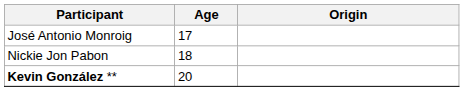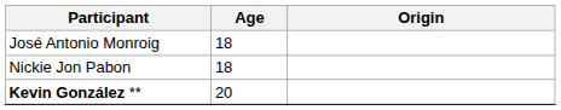 <table class="wikitable" style="margin: 0 1em 0 0; background: white; border: 1px solid; border-collapse: collapse; font-size: 90%;" width=40%>
 <tr>
 <th width=15% bgcolor="#E8E8E8">Participant</th>
 <th width=5%  bgcolor="#E8E8E8">Age</th>
 <th width=20% bgcolor="#E8E8E8">Origin</th>
 </tr>
 <tr>
 <td>José Antonio Monroig</td>
-<td>17</td>
+<td>18</td>
 <td></td>
 </tr>
 <tr>
 <td>Nickie Jon Pabon</td>
 <td>18</td>
 <td></td>
 </tr>
 <tr>
 <td><strong>Kevin González</strong> **</td>
 <td>20</td>
 <td></td>
 </tr>
 <tr>
 </tr>
 </table>
